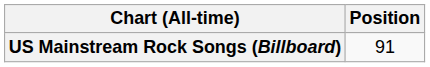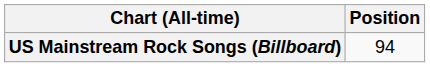 <table class="wikitable plainrowheaders" style="text-align:center">
 <tr>
 <th>Chart (All-time)</th>
 <th>Position</th>
 </tr>
 <tr>
 <th scope="row">US Mainstream Rock Songs (<em>Billboard</em>)</th>
-<td>91</td>
+<td>94</td>
 </tr>
 </table>
